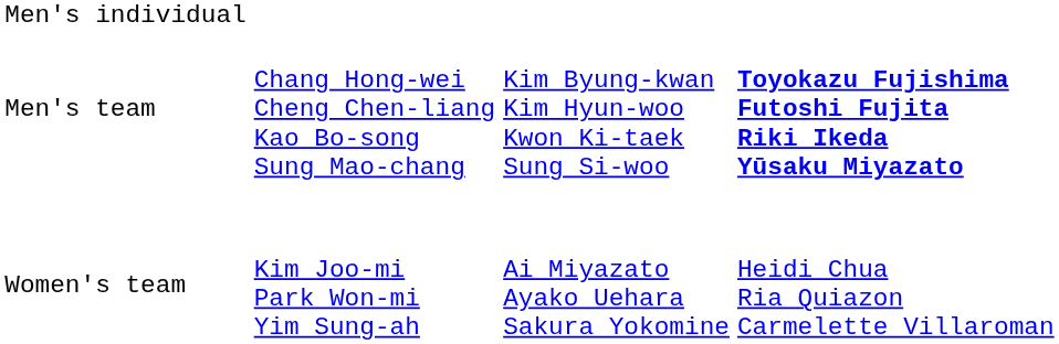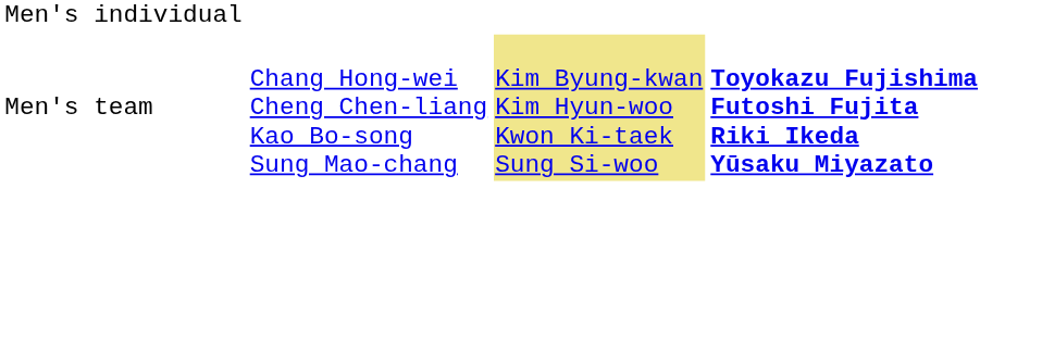 <table>
 <tr>
 <td>Men's individual<br></td>
 <td></td>
 <td></td>
 <td></td>
 </tr>
 <tr>
 <td>Men's team<br></td>
 <td><br><a href='#'>Chang Hong-wei</a><br><a href='#'>Cheng Chen-liang</a><br><a href='#'>Kao Bo-song</a><br><a href='#'>Sung Mao-chang</a></td>
-<td><br><a href='#'>Kim Byung-kwan</a><br><a href='#'>Kim Hyun-woo</a><br><a href='#'>Kwon Ki-taek</a><br><a href='#'>Sung Si-woo</a></td>
+<td style="background: khaki;"><br><a href='#'>Kim Byung-kwan</a><br><a href='#'>Kim Hyun-woo</a><br><a href='#'>Kwon Ki-taek</a><br><a href='#'>Sung Si-woo</a></td>
 <td><strong><br><a href='#'>Toyokazu Fujishima</a><br><a href='#'>Futoshi Fujita</a><br><a href='#'>Riki Ikeda</a><br><a href='#'>Yūsaku Miyazato</a></strong></td>
 </tr>
 <tr>
 <td><br></td>
 <td></td>
 <td></td>
 <td></td>
 </tr>
-<tr>
-<td>Women's team<br></td>
-<td><br><a href='#'>Kim Joo-mi</a><br><a href='#'>Park Won-mi</a><br><a href='#'>Yim Sung-ah</a></td>
-<td><br><a href='#'>Ai Miyazato</a><br><a href='#'>Ayako Uehara</a><br><a href='#'>Sakura Yokomine</a></td>
-<td><br><a href='#'>Heidi Chua</a><br><a href='#'>Ria Quiazon</a><br><a href='#'>Carmelette Villaroman</a></td>
-</tr>
 </table>
